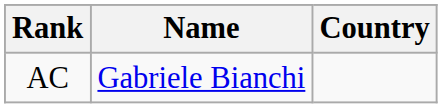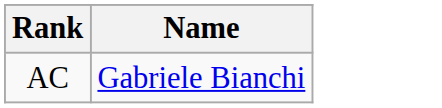 <table class="wikitable sortable" style="text-align:center">
 <tr>
 <th>Rank</th>
 <th>Name</th>
-<th>Country</th>
 </tr>
 <tr>
 <td>AC</td>
 <td align="left"><a href='#'>Gabriele Bianchi</a></td>
-<td align="left"></td>
 </tr>
 </table>
